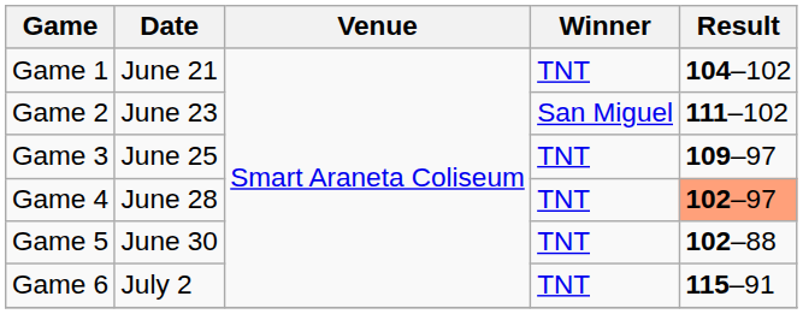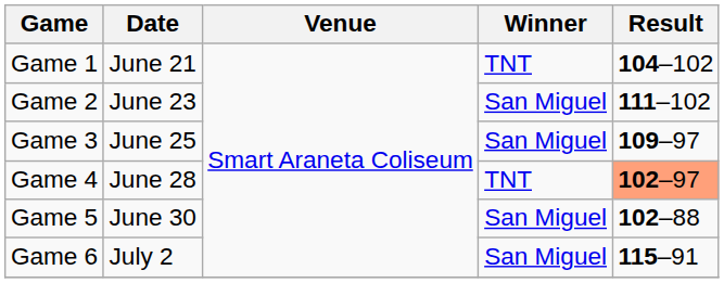 <table class="wikitable">
 <tr>
 <th>Game</th>
 <th>Date</th>
 <th>Venue</th>
 <th>Winner</th>
 <th>Result</th>
 </tr>
 <tr>
 <td>Game 1</td>
 <td>June 21</td>
 <td rowspan=6><a href='#'>Smart Araneta Coliseum</a></td>
 <td><a href='#'>TNT</a></td>
 <td><strong>104</strong>–102</td>
 </tr>
 <tr>
 <td>Game 2</td>
 <td>June 23</td>
 <td><a href='#'>San Miguel</a></td>
 <td><strong>111</strong>–102</td>
 </tr>
 <tr>
 <td>Game 3</td>
 <td>June 25</td>
-<td><a href='#'>TNT</a></td>
+<td><a href='#'>San Miguel</a></td>
 <td><strong>109</strong>–97</td>
 </tr>
 <tr>
 <td>Game 4</td>
 <td>June 28</td>
 <td><a href='#'>TNT</a></td>
 <td style="background: lightsalmon;"><strong>102</strong>–97</td>
 </tr>
 <tr>
 <td>Game 5</td>
 <td>June 30</td>
-<td><a href='#'>TNT</a></td>
+<td><a href='#'>San Miguel</a></td>
 <td><strong>102</strong>–88</td>
 </tr>
 <tr>
 <td>Game 6</td>
 <td>July 2</td>
-<td><a href='#'>TNT</a></td>
+<td><a href='#'>San Miguel</a></td>
 <td><strong>115</strong>–91</td>
 </tr>
 <tr>
 </tr>
 </table>
